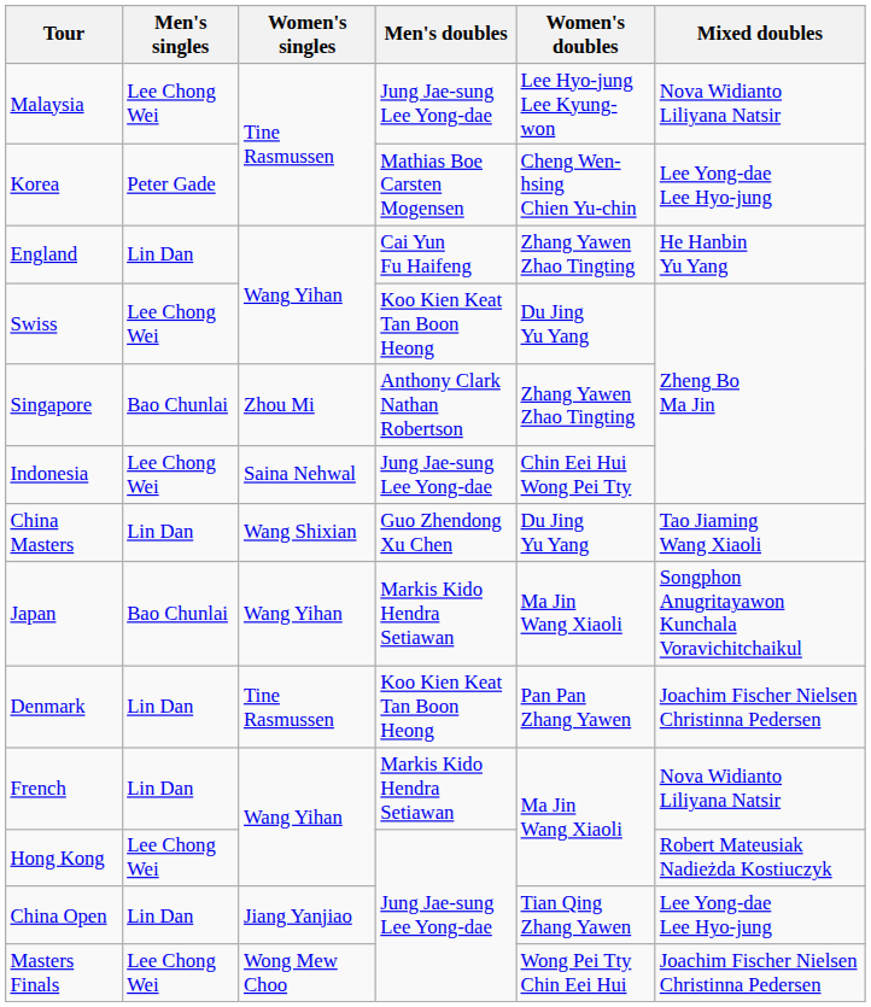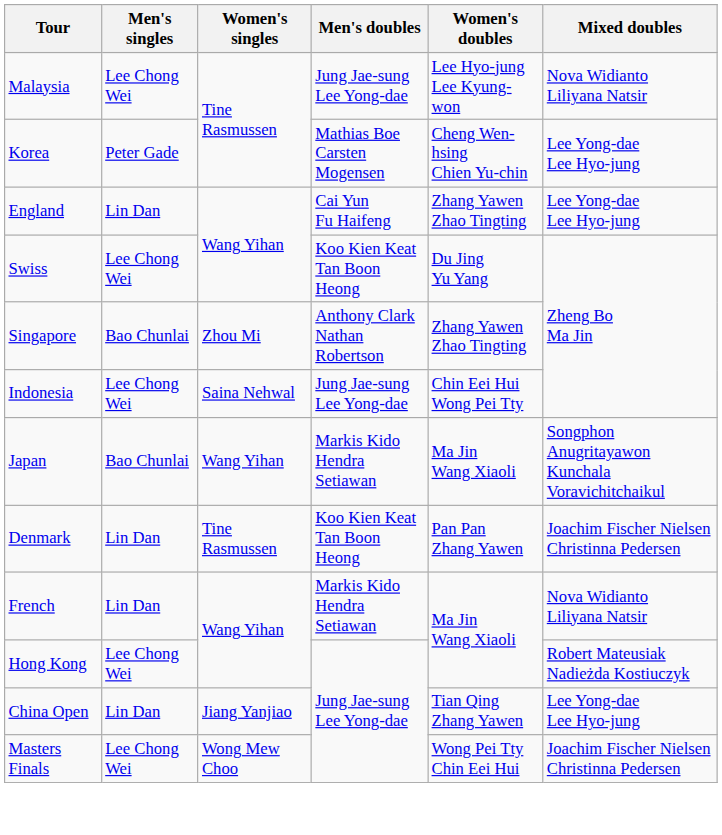 <table class=wikitable style="font-size:89%">
 <tr>
 <th>Tour</th>
 <th>Men's singles</th>
 <th>Women's singles</th>
 <th>Men's doubles</th>
 <th>Women's doubles</th>
 <th>Mixed doubles</th>
 </tr>
 <tr>
 <td> <a href='#'>Malaysia</a></td>
 <td> <a href='#'>Lee Chong Wei</a></td>
 <td rowspan="2"> <a href='#'>Tine Rasmussen</a></td>
 <td> <a href='#'>Jung Jae-sung</a> <br> <a href='#'>Lee Yong-dae</a></td>
 <td> <a href='#'>Lee Hyo-jung</a> <br> <a href='#'>Lee Kyung-won</a></td>
 <td> <a href='#'>Nova Widianto</a> <br> <a href='#'>Liliyana Natsir</a></td>
 </tr>
 <tr>
 <td> <a href='#'>Korea</a></td>
 <td> <a href='#'>Peter Gade</a></td>
 <td> <a href='#'>Mathias Boe</a> <br> <a href='#'>Carsten Mogensen</a></td>
 <td> <a href='#'>Cheng Wen-hsing</a> <br> <a href='#'>Chien Yu-chin</a></td>
 <td> <a href='#'>Lee Yong-dae</a> <br> <a href='#'>Lee Hyo-jung</a></td>
 </tr>
 <tr>
 <td> <a href='#'>England</a></td>
 <td> <a href='#'>Lin Dan</a></td>
 <td rowspan="2"> <a href='#'>Wang Yihan</a></td>
 <td> <a href='#'>Cai Yun</a> <br> <a href='#'>Fu Haifeng</a></td>
 <td> <a href='#'>Zhang Yawen</a> <br> <a href='#'>Zhao Tingting</a></td>
-<td> <a href='#'>He Hanbin</a> <br> <a href='#'>Yu Yang</a></td>
+<td> <a href='#'>Lee Yong-dae</a> <br> <a href='#'>Lee Hyo-jung</a></td>
 </tr>
 <tr>
 <td> <a href='#'>Swiss</a></td>
 <td> <a href='#'>Lee Chong Wei</a></td>
 <td> <a href='#'>Koo Kien Keat</a> <br> <a href='#'>Tan Boon Heong</a></td>
 <td> <a href='#'>Du Jing</a> <br> <a href='#'>Yu Yang</a></td>
 <td rowspan="3"> <a href='#'>Zheng Bo</a> <br> <a href='#'>Ma Jin</a></td>
 </tr>
 <tr>
 <td> <a href='#'>Singapore</a></td>
 <td> <a href='#'>Bao Chunlai</a></td>
 <td> <a href='#'>Zhou Mi</a></td>
 <td> <a href='#'>Anthony Clark</a> <br> <a href='#'>Nathan Robertson</a></td>
 <td> <a href='#'>Zhang Yawen</a> <br> <a href='#'>Zhao Tingting</a></td>
 </tr>
 <tr>
 <td> <a href='#'>Indonesia</a></td>
 <td> <a href='#'>Lee Chong Wei</a></td>
 <td> <a href='#'>Saina Nehwal</a></td>
 <td> <a href='#'>Jung Jae-sung</a> <br> <a href='#'>Lee Yong-dae</a></td>
 <td> <a href='#'>Chin Eei Hui</a> <br> <a href='#'>Wong Pei Tty</a></td>
-</tr>
-<tr>
-<td> <a href='#'>China Masters</a></td>
-<td> <a href='#'>Lin Dan</a></td>
-<td> <a href='#'>Wang Shixian</a></td>
-<td> <a href='#'>Guo Zhendong</a> <br> <a href='#'>Xu Chen</a></td>
-<td> <a href='#'>Du Jing</a> <br> <a href='#'>Yu Yang</a></td>
-<td> <a href='#'>Tao Jiaming</a> <br> <a href='#'>Wang Xiaoli</a></td>
 </tr>
 <tr>
 <td> <a href='#'>Japan</a></td>
 <td> <a href='#'>Bao Chunlai</a></td>
 <td> <a href='#'>Wang Yihan</a></td>
 <td> <a href='#'>Markis Kido</a> <br> <a href='#'>Hendra Setiawan</a></td>
 <td> <a href='#'>Ma Jin</a> <br> <a href='#'>Wang Xiaoli</a></td>
 <td> <a href='#'>Songphon Anugritayawon</a> <br> <a href='#'>Kunchala Voravichitchaikul</a></td>
 </tr>
 <tr>
 <td> <a href='#'>Denmark</a></td>
 <td> <a href='#'>Lin Dan</a></td>
 <td> <a href='#'>Tine Rasmussen</a></td>
 <td> <a href='#'>Koo Kien Keat</a> <br> <a href='#'>Tan Boon Heong</a></td>
 <td> <a href='#'>Pan Pan</a><br> <a href='#'>Zhang Yawen</a></td>
 <td> <a href='#'>Joachim Fischer Nielsen</a><br> <a href='#'>Christinna Pedersen</a></td>
 </tr>
 <tr>
 <td> <a href='#'>French</a></td>
 <td> <a href='#'>Lin Dan</a></td>
 <td rowspan="2"> <a href='#'>Wang Yihan</a></td>
 <td> <a href='#'>Markis Kido</a> <br> <a href='#'>Hendra Setiawan</a></td>
 <td rowspan="2"> <a href='#'>Ma Jin</a> <br> <a href='#'>Wang Xiaoli</a></td>
 <td> <a href='#'>Nova Widianto</a> <br> <a href='#'>Liliyana Natsir</a></td>
 </tr>
 <tr>
 <td> <a href='#'>Hong Kong</a></td>
 <td> <a href='#'>Lee Chong Wei</a></td>
 <td rowspan="3"> <a href='#'>Jung Jae-sung</a> <br> <a href='#'>Lee Yong-dae</a></td>
 <td> <a href='#'>Robert Mateusiak</a> <br> <a href='#'>Nadieżda Kostiuczyk</a></td>
 </tr>
 <tr>
 <td> <a href='#'>China Open</a></td>
 <td> <a href='#'>Lin Dan</a></td>
 <td> <a href='#'>Jiang Yanjiao</a></td>
 <td> <a href='#'>Tian Qing</a> <br> <a href='#'>Zhang Yawen</a></td>
 <td> <a href='#'>Lee Yong-dae</a> <br> <a href='#'>Lee Hyo-jung</a></td>
 </tr>
 <tr>
 <td> <a href='#'>Masters Finals</a></td>
 <td> <a href='#'>Lee Chong Wei</a></td>
 <td> <a href='#'>Wong Mew Choo</a></td>
 <td> <a href='#'>Wong Pei Tty</a> <br> <a href='#'>Chin Eei Hui</a></td>
 <td> <a href='#'>Joachim Fischer Nielsen</a><br> <a href='#'>Christinna Pedersen</a></td>
 </tr>
 </table>
